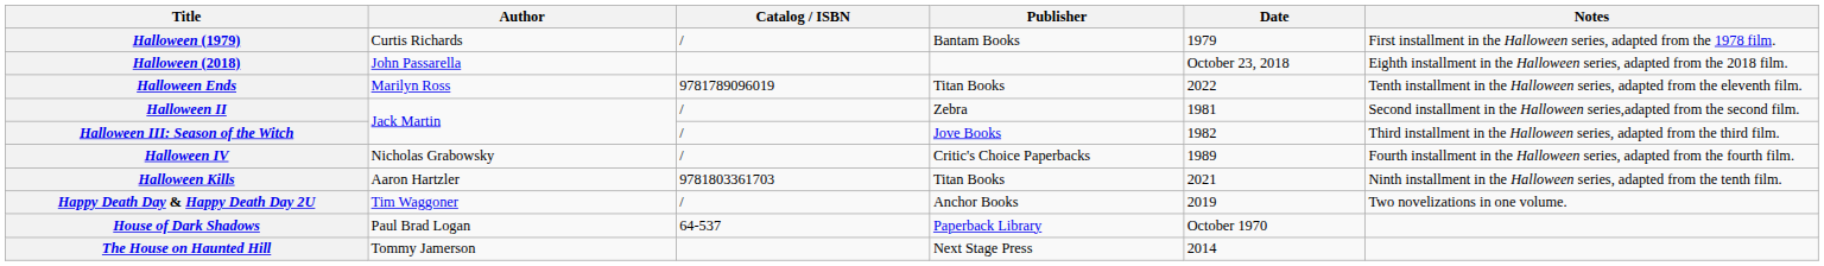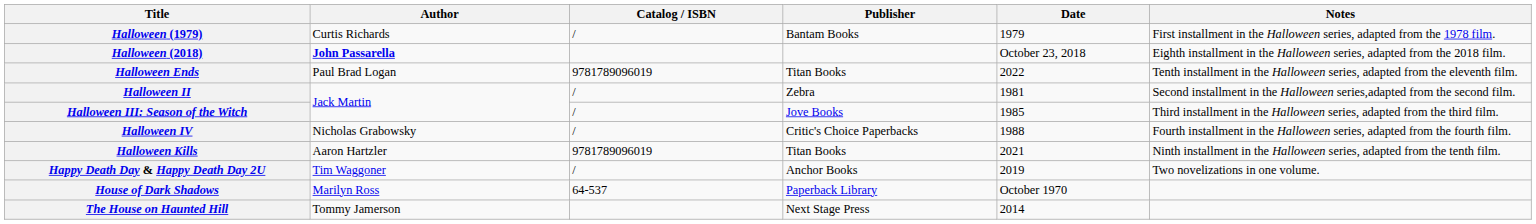 <table class="wikitable sortable" style="width:100%;">
 <tr>
 <th width=20%>Title</th>
 <th width=17%>Author</th>
 <th width=14%>Catalog / ISBN</th>
 <th width=14%>Publisher</th>
 <th width=10%>Date</th>
 <th width=25%>Notes</th>
 </tr>
 <tr>
 <th><a href='#'><em>Halloween</em> (1979)</a></th>
 <td>Curtis Richards</td>
 <td> / </td>
 <td>Bantam Books</td>
 <td>1979</td>
 <td>First installment in the <em>Halloween</em> series, adapted from the <a href='#'>1978 film</a>.</td>
 </tr>
 <tr>
 <th><a href='#'><em>Halloween</em> (2018)</a></th>
-<td><a href='#'>John Passarella</a></td>
+<td><strong><a href='#'>John Passarella</a></strong></td>
 <td></td>
 <td></td>
 <td>October 23, 2018</td>
 <td>Eighth installment in the <em>Halloween</em> series, adapted from the 2018 film.</td>
 </tr>
 <tr>
 <th><em><a href='#'>Halloween Ends</a></em></th>
-<td><a href='#'>Marilyn Ross</a></td>
+<td>Paul Brad Logan</td>
 <td>9781789096019</td>
 <td>Titan Books</td>
 <td>2022</td>
 <td>Tenth installment in the <em>Halloween</em> series, adapted from the eleventh film.</td>
 </tr>
 <tr>
 <th><em><a href='#'>Halloween II</a></em></th>
 <td rowspan="2"><a href='#'>Jack Martin</a></td>
 <td> / </td>
 <td>Zebra</td>
 <td>1981</td>
 <td>Second installment in the <em>Halloween</em> series,adapted from the second film.</td>
 </tr>
 <tr>
 <th><em><a href='#'>Halloween III: Season of the Witch</a></em></th>
 <td> / </td>
 <td><a href='#'>Jove Books</a></td>
-<td>1982</td>
+<td>1985</td>
 <td>Third installment in the <em>Halloween</em> series, adapted from the third film.</td>
 </tr>
 <tr>
 <th><em><a href='#'>Halloween IV</a></em></th>
 <td>Nicholas Grabowsky</td>
 <td> / </td>
 <td>Critic's Choice Paperbacks</td>
-<td>1989</td>
+<td>1988</td>
 <td>Fourth installment in the <em>Halloween</em> series, adapted from the fourth film.</td>
 </tr>
 <tr>
 <th><em><a href='#'>Halloween Kills</a></em></th>
 <td>Aaron Hartzler</td>
-<td>9781803361703</td>
+<td>9781789096019</td>
 <td>Titan Books</td>
 <td>2021</td>
 <td>Ninth installment in the <em>Halloween</em> series, adapted from the tenth film.</td>
 </tr>
 <tr>
 <th><em><a href='#'>Happy Death Day</a></em> & <em><a href='#'>Happy Death Day 2U</a></em></th>
 <td><a href='#'>Tim Waggoner</a></td>
 <td>/</td>
 <td>Anchor Books</td>
 <td>2019</td>
 <td>Two novelizations in one volume.</td>
 </tr>
 <tr>
 <th><em><a href='#'>House of Dark Shadows</a></em></th>
-<td>Paul Brad Logan</td>
+<td><a href='#'>Marilyn Ross</a></td>
 <td>64-537</td>
 <td><a href='#'>Paperback Library</a></td>
 <td>October 1970</td>
 <td></td>
 </tr>
 <tr>
 <th><em><a href='#'>The House on Haunted Hill</a></em></th>
 <td>Tommy Jamerson</td>
 <td></td>
 <td>Next Stage Press</td>
 <td>2014</td>
 <td></td>
 </tr>
 </table>
